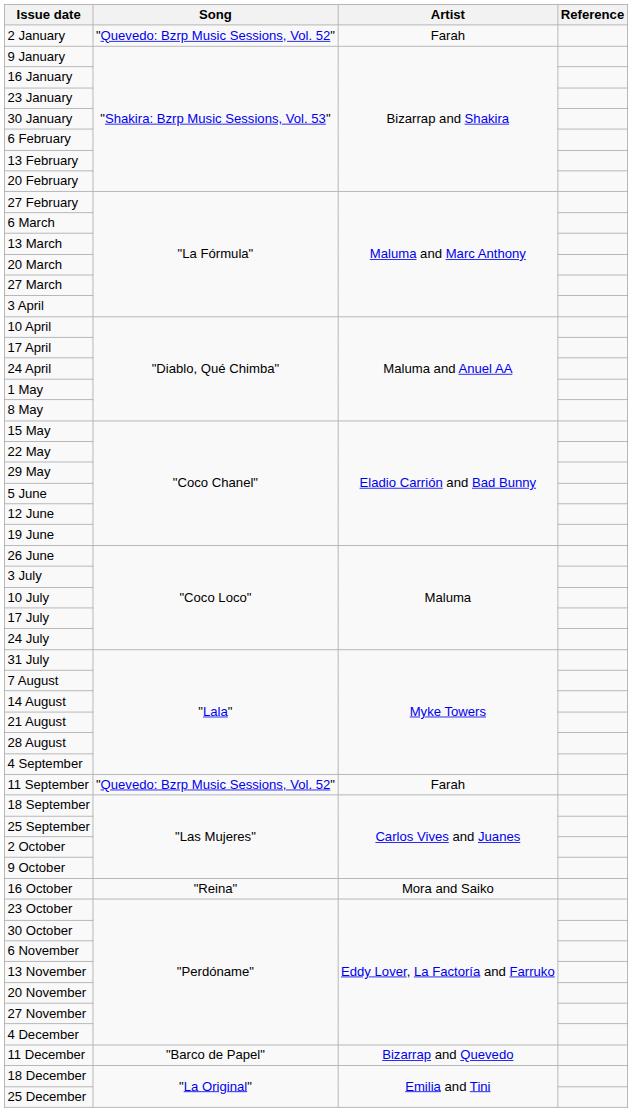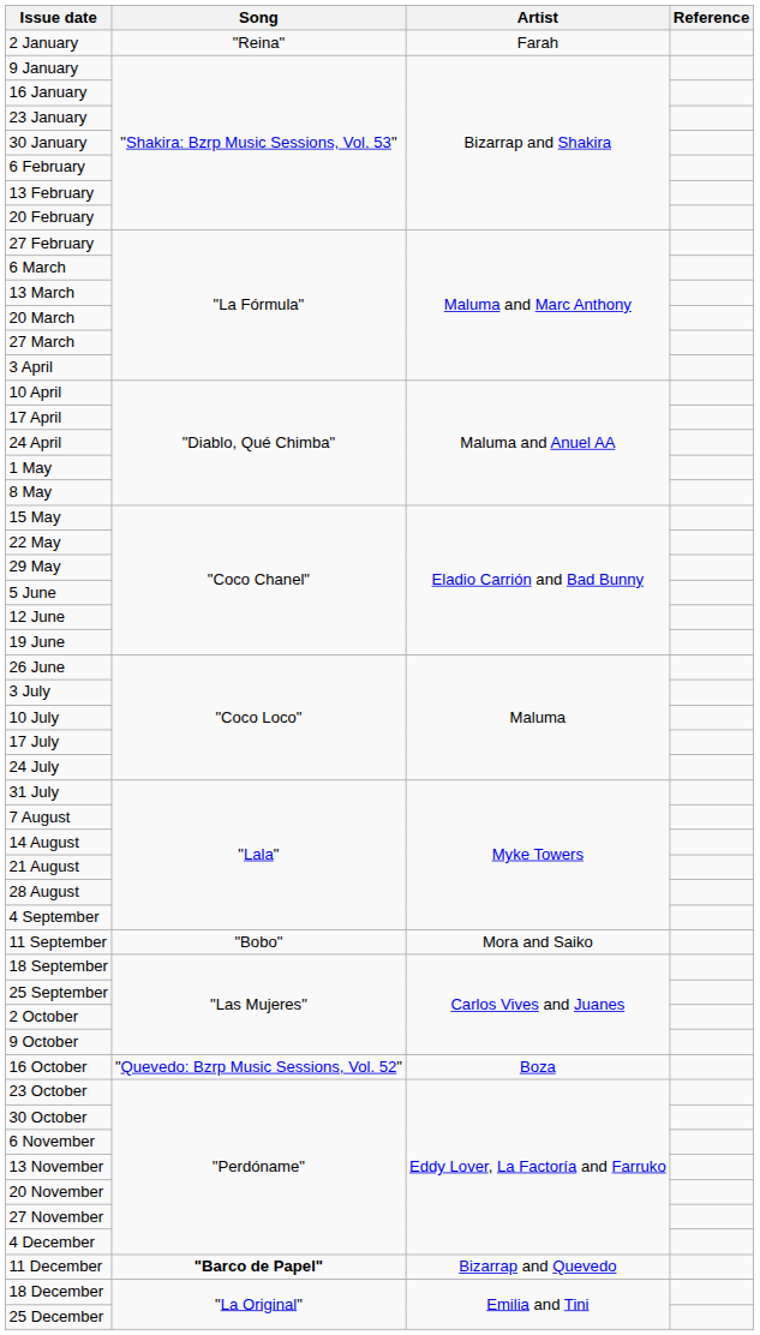 <table class="wikitable">
 <tr>
 <th>Issue date</th>
 <th>Song</th>
 <th>Artist</th>
 <th>Reference</th>
 </tr>
 <tr>
 <td>2 January</td>
-<td align="center">"<a href='#'>Quevedo: Bzrp Music Sessions, Vol. 52</a>"</td>
+<td align="center">"Reina"</td>
 <td align="center">Farah</td>
 <td align="center"></td>
 </tr>
 <tr>
 <td>9 January</td>
 <td align="center" rowspan="7">"<a href='#'>Shakira: Bzrp Music Sessions, Vol. 53</a>"</td>
 <td align="center" rowspan="7">Bizarrap and <a href='#'>Shakira</a></td>
 <td align="center"></td>
 </tr>
 <tr>
 <td>16 January</td>
 <td align="center"></td>
 </tr>
 <tr>
 <td>23 January</td>
 <td align="center"></td>
 </tr>
 <tr>
 <td>30 January</td>
 <td align="center"></td>
 </tr>
 <tr>
 <td>6 February</td>
 <td align="center"></td>
 </tr>
 <tr>
 <td>13 February</td>
 <td align="center"></td>
 </tr>
 <tr>
 <td>20 February</td>
 <td align="center"></td>
 </tr>
 <tr>
 <td>27 February</td>
 <td align="center" rowspan="6">"La Fórmula"</td>
 <td align="center" rowspan="6"><a href='#'>Maluma</a> and <a href='#'>Marc Anthony</a></td>
 <td align="center"></td>
 </tr>
 <tr>
 <td>6 March</td>
 <td align="center"></td>
 </tr>
 <tr>
 <td>13 March</td>
 <td align="center"></td>
 </tr>
 <tr>
 <td>20 March</td>
 <td align="center"></td>
 </tr>
 <tr>
 <td>27 March</td>
 <td align="center"></td>
 </tr>
 <tr>
 <td>3 April</td>
 <td align="center"></td>
 </tr>
 <tr>
 <td>10 April</td>
 <td align="center" rowspan="5">"Diablo, Qué Chimba"</td>
 <td align="center" rowspan="5">Maluma and <a href='#'>Anuel AA</a></td>
 <td align="center"></td>
 </tr>
 <tr>
 <td>17 April</td>
 <td align="center"></td>
 </tr>
 <tr>
 <td>24 April</td>
 <td align="center"></td>
 </tr>
 <tr>
 <td>1 May</td>
 <td align="center"></td>
 </tr>
 <tr>
 <td>8 May</td>
 <td align="center"></td>
 </tr>
 <tr>
 <td>15 May</td>
 <td align="center" rowspan="6">"Coco Chanel"</td>
 <td align="center" rowspan="6"><a href='#'>Eladio Carrión</a> and <a href='#'>Bad Bunny</a></td>
 <td align="center"></td>
 </tr>
 <tr>
 <td>22 May</td>
 <td align="center"></td>
 </tr>
 <tr>
 <td>29 May</td>
 <td align="center"></td>
 </tr>
 <tr>
 <td>5 June</td>
 <td align="center"></td>
 </tr>
 <tr>
 <td>12 June</td>
 <td align="center"></td>
 </tr>
 <tr>
 <td>19 June</td>
 <td align="center"></td>
 </tr>
 <tr>
 <td>26 June</td>
 <td align="center" rowspan="5">"Coco Loco"</td>
 <td align="center" rowspan="5">Maluma</td>
 <td align="center"></td>
 </tr>
 <tr>
 <td>3 July</td>
 <td align="center"></td>
 </tr>
 <tr>
 <td>10 July</td>
 <td align="center"></td>
 </tr>
 <tr>
 <td>17 July</td>
 <td align="center"></td>
 </tr>
 <tr>
 <td>24 July</td>
 <td align="center"></td>
 </tr>
 <tr>
 <td>31 July</td>
 <td align="center" rowspan="6">"<a href='#'>Lala</a>"</td>
 <td align="center" rowspan="6"><a href='#'>Myke Towers</a></td>
 <td align="center"></td>
 </tr>
 <tr>
 <td>7 August</td>
 <td align="center"></td>
 </tr>
 <tr>
 <td>14 August</td>
 <td align="center"></td>
 </tr>
 <tr>
 <td>21 August</td>
 <td align="center"></td>
 </tr>
 <tr>
 <td>28 August</td>
 <td align="center"></td>
 </tr>
 <tr>
 <td>4 September</td>
 <td align="center"></td>
 </tr>
 <tr>
 <td>11 September</td>
-<td align="center">"<a href='#'>Quevedo: Bzrp Music Sessions, Vol. 52</a>"</td>
-<td align="center">Farah</td>
+<td align="center">"Bobo"</td>
+<td align="center">Mora and Saiko</td>
 <td align="center"></td>
 </tr>
 <tr>
 <td>18 September</td>
 <td align="center" rowspan="4">"Las Mujeres"</td>
 <td align="center" rowspan="4"><a href='#'>Carlos Vives</a> and <a href='#'>Juanes</a></td>
 <td align="center"></td>
 </tr>
 <tr>
 <td>25 September</td>
 <td align="center"></td>
 </tr>
 <tr>
 <td>2 October</td>
 <td align="center"></td>
 </tr>
 <tr>
 <td>9 October</td>
 <td align="center"></td>
 </tr>
 <tr>
 <td>16 October</td>
-<td align="center">"Reina"</td>
-<td align="center">Mora and Saiko</td>
+<td align="center">"<a href='#'>Quevedo: Bzrp Music Sessions, Vol. 52</a>"</td>
+<td align="center"><a href='#'>Boza</a></td>
 <td align="center"></td>
 </tr>
 <tr>
 <td>23 October</td>
 <td align="center" rowspan="7">"Perdóname"</td>
 <td align="center" rowspan="7"><a href='#'>Eddy Lover</a>, <a href='#'>La Factoría</a> and <a href='#'>Farruko</a></td>
 <td align="center"></td>
 </tr>
 <tr>
 <td>30 October</td>
 <td align="center"></td>
 </tr>
 <tr>
 <td>6 November</td>
 <td align="center"></td>
 </tr>
 <tr>
 <td>13 November</td>
 <td align="center"></td>
 </tr>
 <tr>
 <td>20 November</td>
 <td align="center"></td>
 </tr>
 <tr>
 <td>27 November</td>
 <td align="center"></td>
 </tr>
 <tr>
 <td>4 December</td>
 <td align="center"></td>
 </tr>
 <tr>
 <td>11 December</td>
-<td align="center">"Barco de Papel"</td>
+<td align="center"><strong>"Barco de Papel"</strong></td>
 <td align="center"><a href='#'>Bizarrap</a> and <a href='#'>Quevedo</a></td>
 <td align="center"></td>
 </tr>
 <tr>
 <td>18 December</td>
 <td align="center" rowspan="2">"<a href='#'>La Original</a>"</td>
 <td align="center" rowspan="2"><a href='#'>Emilia</a> and <a href='#'>Tini</a></td>
 <td align="center"></td>
 </tr>
 <tr>
 <td>25 December</td>
 <td align="center"></td>
 </tr>
 </table>
